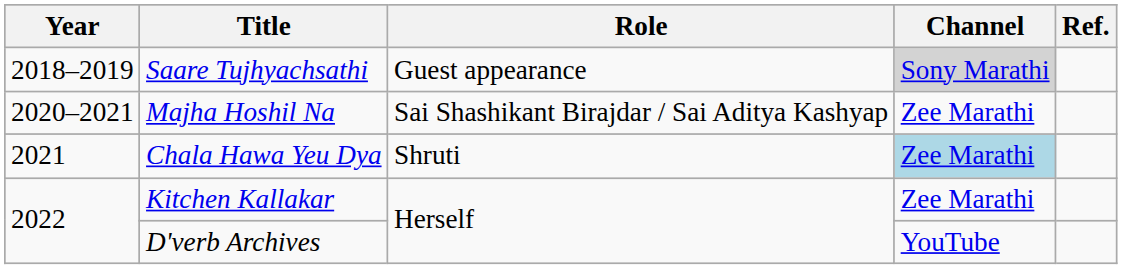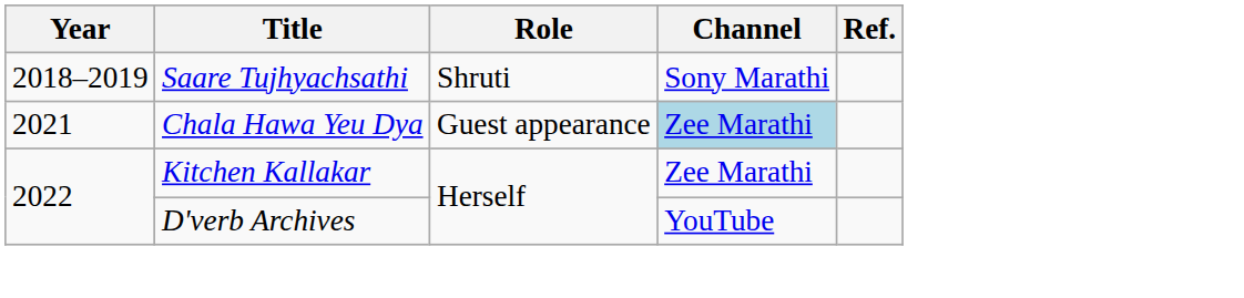 <table class="wikitable">
 <tr>
 <th>Year</th>
 <th>Title</th>
 <th>Role</th>
 <th>Channel</th>
 <th>Ref.</th>
 </tr>
 <tr>
 <td>2018–2019</td>
 <td><em><a href='#'>Saare Tujhyachsathi</a></em></td>
-<td>Guest appearance</td>
-<td style="background: lightgrey;"><a href='#'>Sony Marathi</a></td>
-<td></td>
-</tr>
-<tr>
-<td>2020–2021</td>
-<td><em><a href='#'>Majha Hoshil Na</a></em></td>
-<td>Sai Shashikant Birajdar / Sai Aditya Kashyap</td>
-<td><a href='#'>Zee Marathi</a></td>
+<td>Shruti</td>
+<td><a href='#'>Sony Marathi</a></td>
 <td></td>
 </tr>
 <tr>
 <td>2021</td>
 <td><em><a href='#'>Chala Hawa Yeu Dya</a></em></td>
-<td>Shruti</td>
+<td>Guest appearance</td>
 <td style="background: lightblue;"><a href='#'>Zee Marathi</a></td>
 <td></td>
 </tr>
 <tr>
 <td rowspan="2">2022</td>
 <td><em><a href='#'>Kitchen Kallakar</a></em></td>
 <td rowspan="2">Herself</td>
 <td><a href='#'>Zee Marathi</a></td>
 <td></td>
 </tr>
 <tr>
 <td><em>D'verb Archives</em></td>
 <td><a href='#'>YouTube</a></td>
 <td></td>
 </tr>
 </table>
